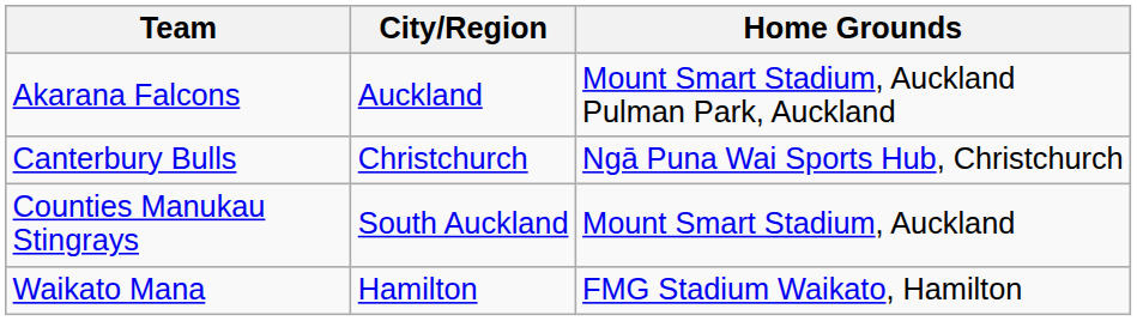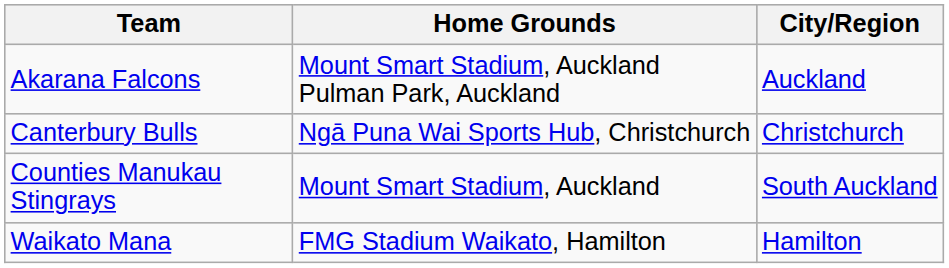 <table class="wikitable sortable">
 <tr>
 <th width="175">Team</th>
+<th>Home Grounds</th>
 <th>City/Region</th>
-<th>Home Grounds</th>
 </tr>
 <tr>
 <td> <a href='#'>Akarana Falcons</a></td>
+<td><a href='#'>Mount Smart Stadium</a>, Auckland<br>Pulman Park, Auckland</td>
 <td><a href='#'>Auckland</a></td>
-<td><a href='#'>Mount Smart Stadium</a>, Auckland<br>Pulman Park, Auckland</td>
 </tr>
 <tr>
 <td> <a href='#'>Canterbury Bulls</a></td>
+<td><a href='#'>Ngā Puna Wai Sports Hub</a>, Christchurch</td>
 <td><a href='#'>Christchurch</a></td>
-<td><a href='#'>Ngā Puna Wai Sports Hub</a>, Christchurch</td>
 </tr>
 <tr>
 <td> <a href='#'>Counties Manukau Stingrays</a></td>
+<td><a href='#'>Mount Smart Stadium</a>, Auckland</td>
 <td><a href='#'>South Auckland</a></td>
-<td><a href='#'>Mount Smart Stadium</a>, Auckland</td>
 </tr>
 <tr>
 <td> <a href='#'>Waikato Mana</a></td>
+<td><a href='#'>FMG Stadium Waikato</a>, Hamilton</td>
 <td><a href='#'>Hamilton</a></td>
-<td><a href='#'>FMG Stadium Waikato</a>, Hamilton</td>
 </tr>
 </table>
